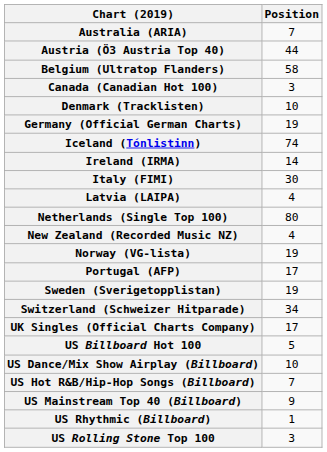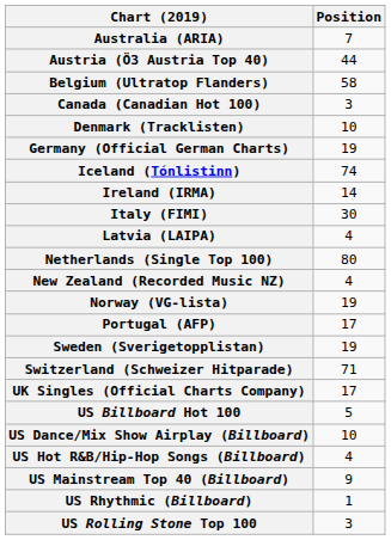 <table class="wikitable sortable plainrowheaders" style="text-align:center">
 <tr>
 <th scope="col">Chart (2019)</th>
 <th scope="col">Position</th>
 </tr>
 <tr>
 <th scope="row">Australia (ARIA)</th>
 <td>7</td>
 </tr>
 <tr>
 <th scope="row">Austria (Ö3 Austria Top 40)</th>
 <td>44</td>
 </tr>
 <tr>
 <th scope="row">Belgium (Ultratop Flanders)</th>
 <td>58</td>
 </tr>
 <tr>
 <th scope="row">Canada (Canadian Hot 100)</th>
 <td>3</td>
 </tr>
 <tr>
 <th scope="row">Denmark (Tracklisten)</th>
 <td>10</td>
 </tr>
 <tr>
 <th scope="row">Germany (Official German Charts)</th>
 <td>19</td>
 </tr>
 <tr>
 <th scope="row">Iceland (<a href='#'>Tónlistinn</a>)</th>
 <td>74</td>
 </tr>
 <tr>
 <th scope="row">Ireland (IRMA)</th>
 <td>14</td>
 </tr>
 <tr>
 <th scope="row">Italy (FIMI)</th>
 <td>30</td>
 </tr>
 <tr>
 <th scope="row">Latvia (LAIPA)</th>
 <td>4</td>
 </tr>
 <tr>
 <th scope="row">Netherlands (Single Top 100)</th>
 <td>80</td>
 </tr>
 <tr>
 <th scope="row">New Zealand (Recorded Music NZ)</th>
 <td>4</td>
 </tr>
 <tr>
 <th scope="row">Norway (VG-lista)</th>
 <td>19</td>
 </tr>
 <tr>
 <th scope="row">Portugal (AFP)</th>
 <td>17</td>
 </tr>
 <tr>
 <th scope="row">Sweden (Sverigetopplistan)</th>
 <td>19</td>
 </tr>
 <tr>
 <th scope="row">Switzerland (Schweizer Hitparade)</th>
-<td>34</td>
+<td>71</td>
 </tr>
 <tr>
 <th scope="row">UK Singles (Official Charts Company)</th>
 <td>17</td>
 </tr>
 <tr>
 <th scope="row">US <em>Billboard</em> Hot 100</th>
 <td>5</td>
 </tr>
 <tr>
 <th scope="row">US Dance/Mix Show Airplay (<em>Billboard</em>)</th>
 <td>10</td>
 </tr>
 <tr>
 <th scope="row">US Hot R&B/Hip-Hop Songs (<em>Billboard</em>)</th>
-<td>7</td>
+<td>4</td>
 </tr>
 <tr>
 <th scope="row">US Mainstream Top 40 (<em>Billboard</em>)</th>
 <td>9</td>
 </tr>
 <tr>
 <th scope="row">US Rhythmic (<em>Billboard</em>)</th>
 <td>1</td>
 </tr>
 <tr>
 <th scope="row">US <em>Rolling Stone</em> Top 100</th>
 <td>3</td>
 </tr>
 </table>
